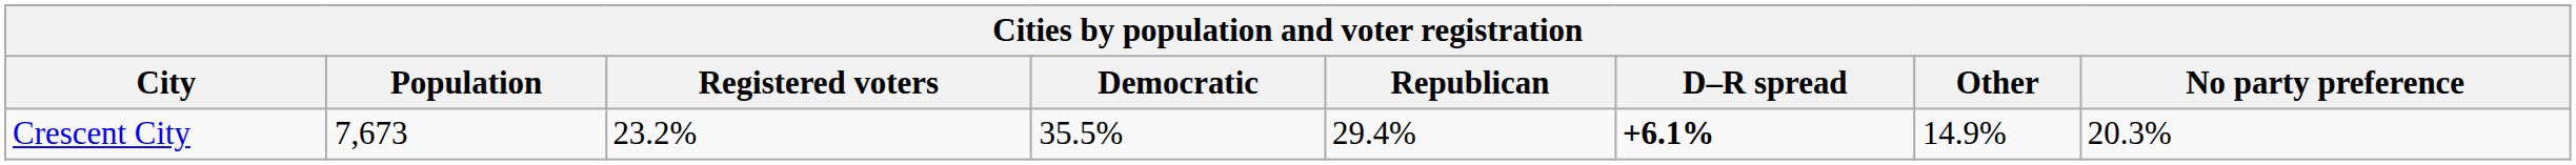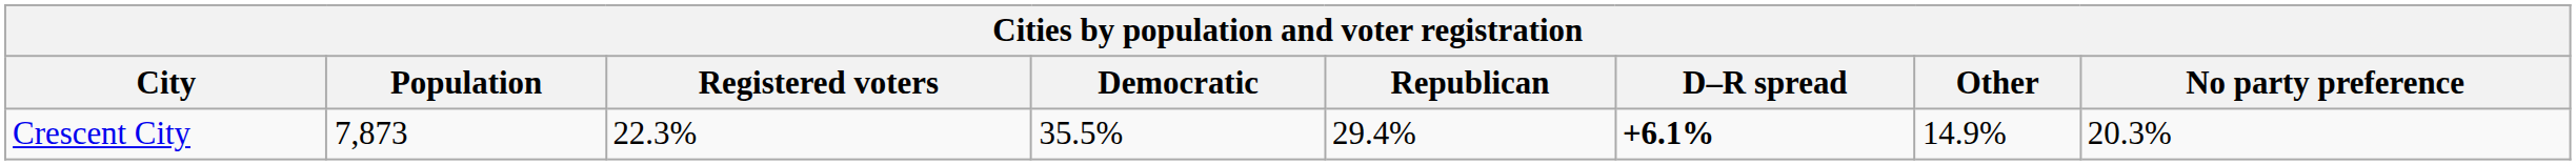 <table class="wikitable collapsible collapsed sortable" style="width: 100%;">
 <tr>
 <th colspan="8">Cities by population and voter registration</th>
 </tr>
 <tr>
 <th>City</th>
 <th data-sort-type="number">Population</th>
 <th data-sort-type="number">Registered voters<br></th>
 <th data-sort-type="number">Democratic</th>
 <th data-sort-type="number">Republican</th>
 <th data-sort-type="number">D–R spread</th>
 <th data-sort-type="number">Other</th>
 <th data-sort-type="number">No party preference</th>
 </tr>
 <tr>
 <td><a href='#'>Crescent City</a></td>
-<td>7,673</td>
-<td>23.2%</td>
+<td>7,873</td>
+<td>22.3%</td>
 <td>35.5%</td>
 <td>29.4%</td>
 <td><span><strong>+6.1%</strong></span></td>
 <td>14.9%</td>
 <td>20.3%</td>
 </tr>
 </table>
